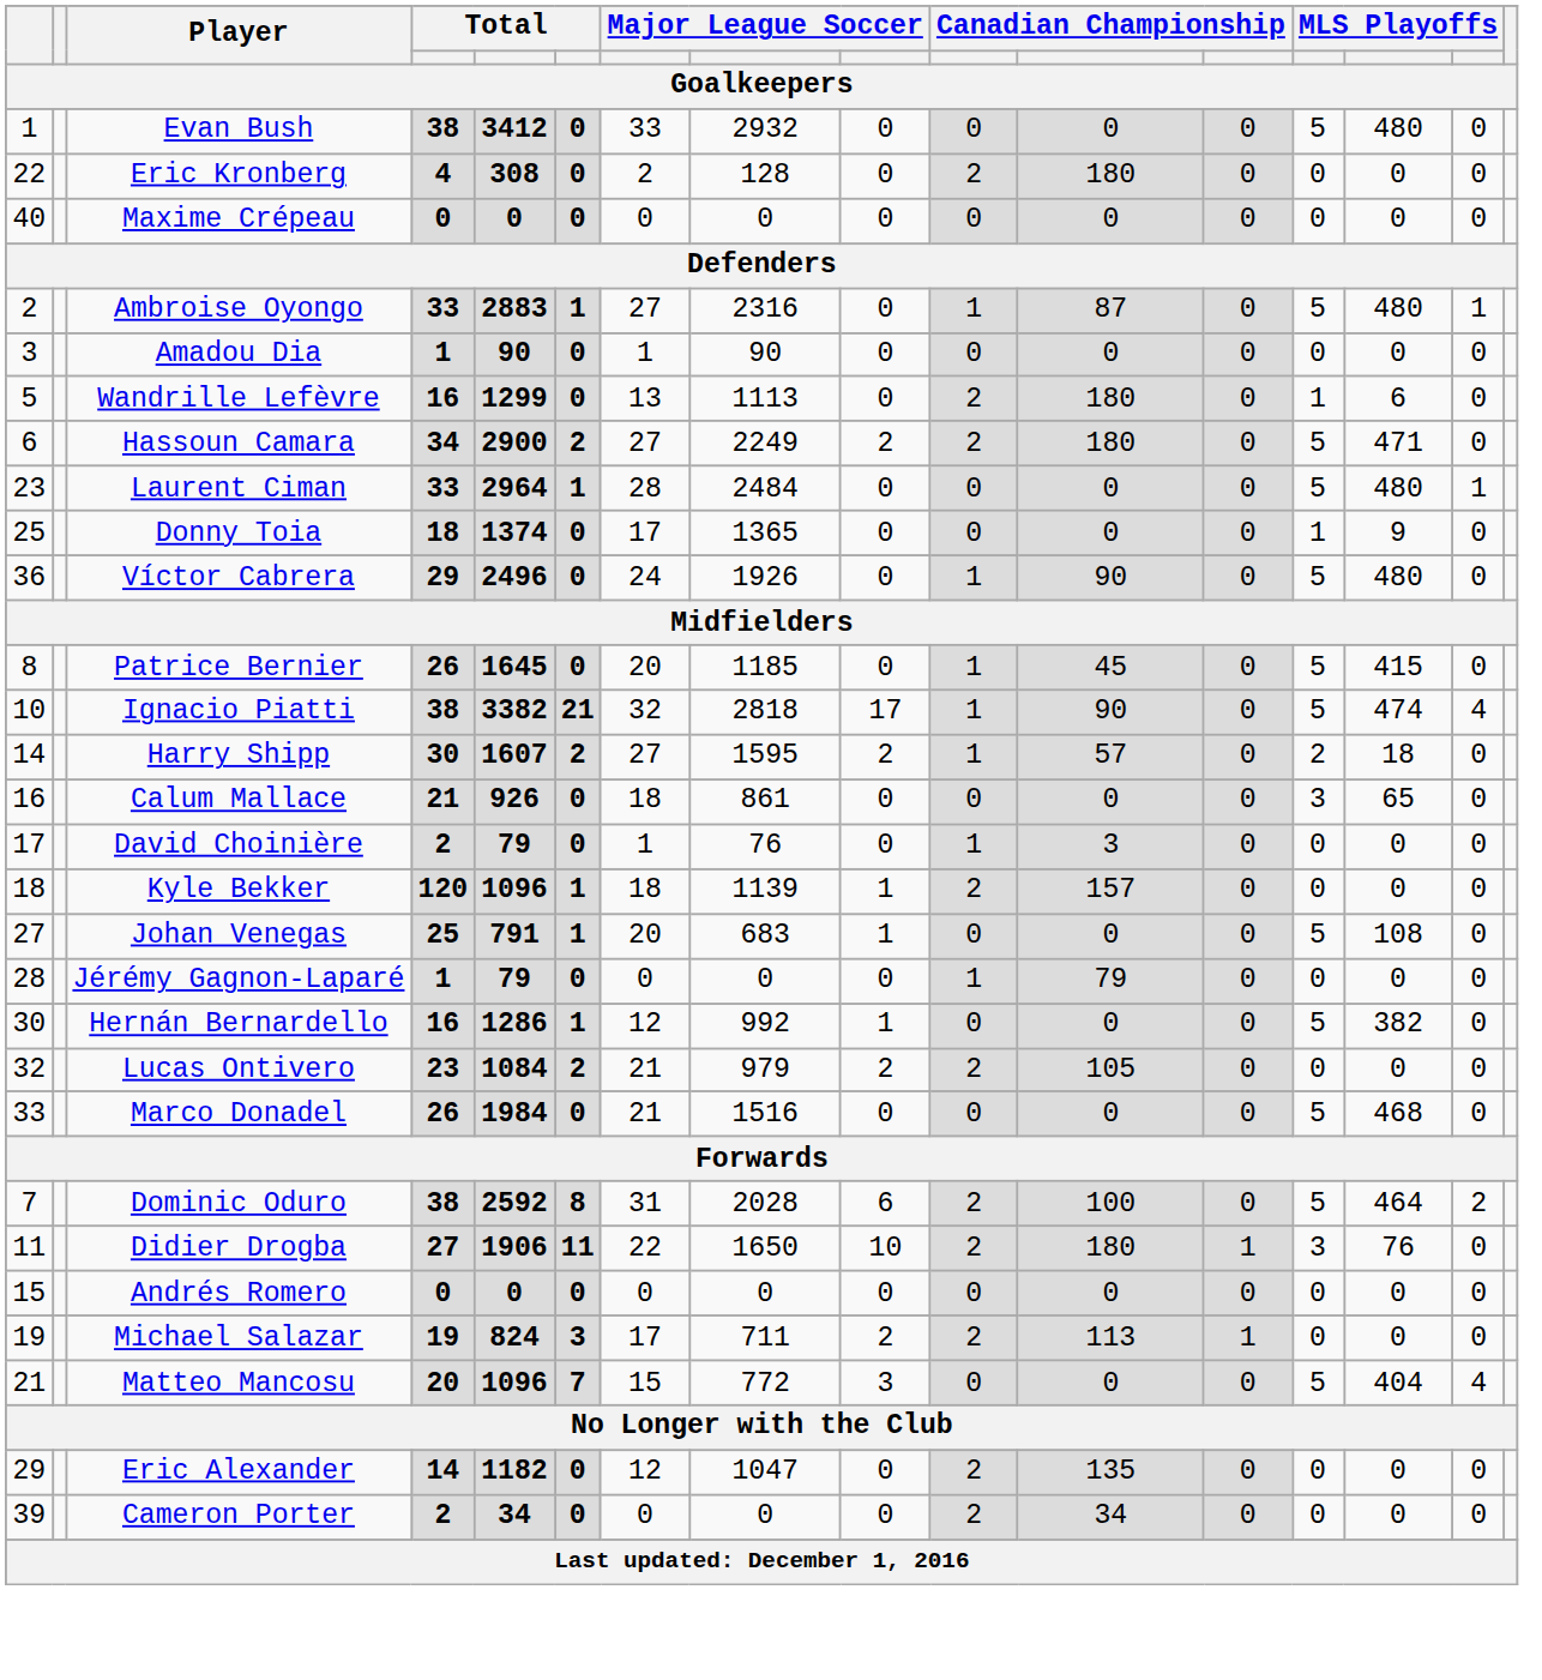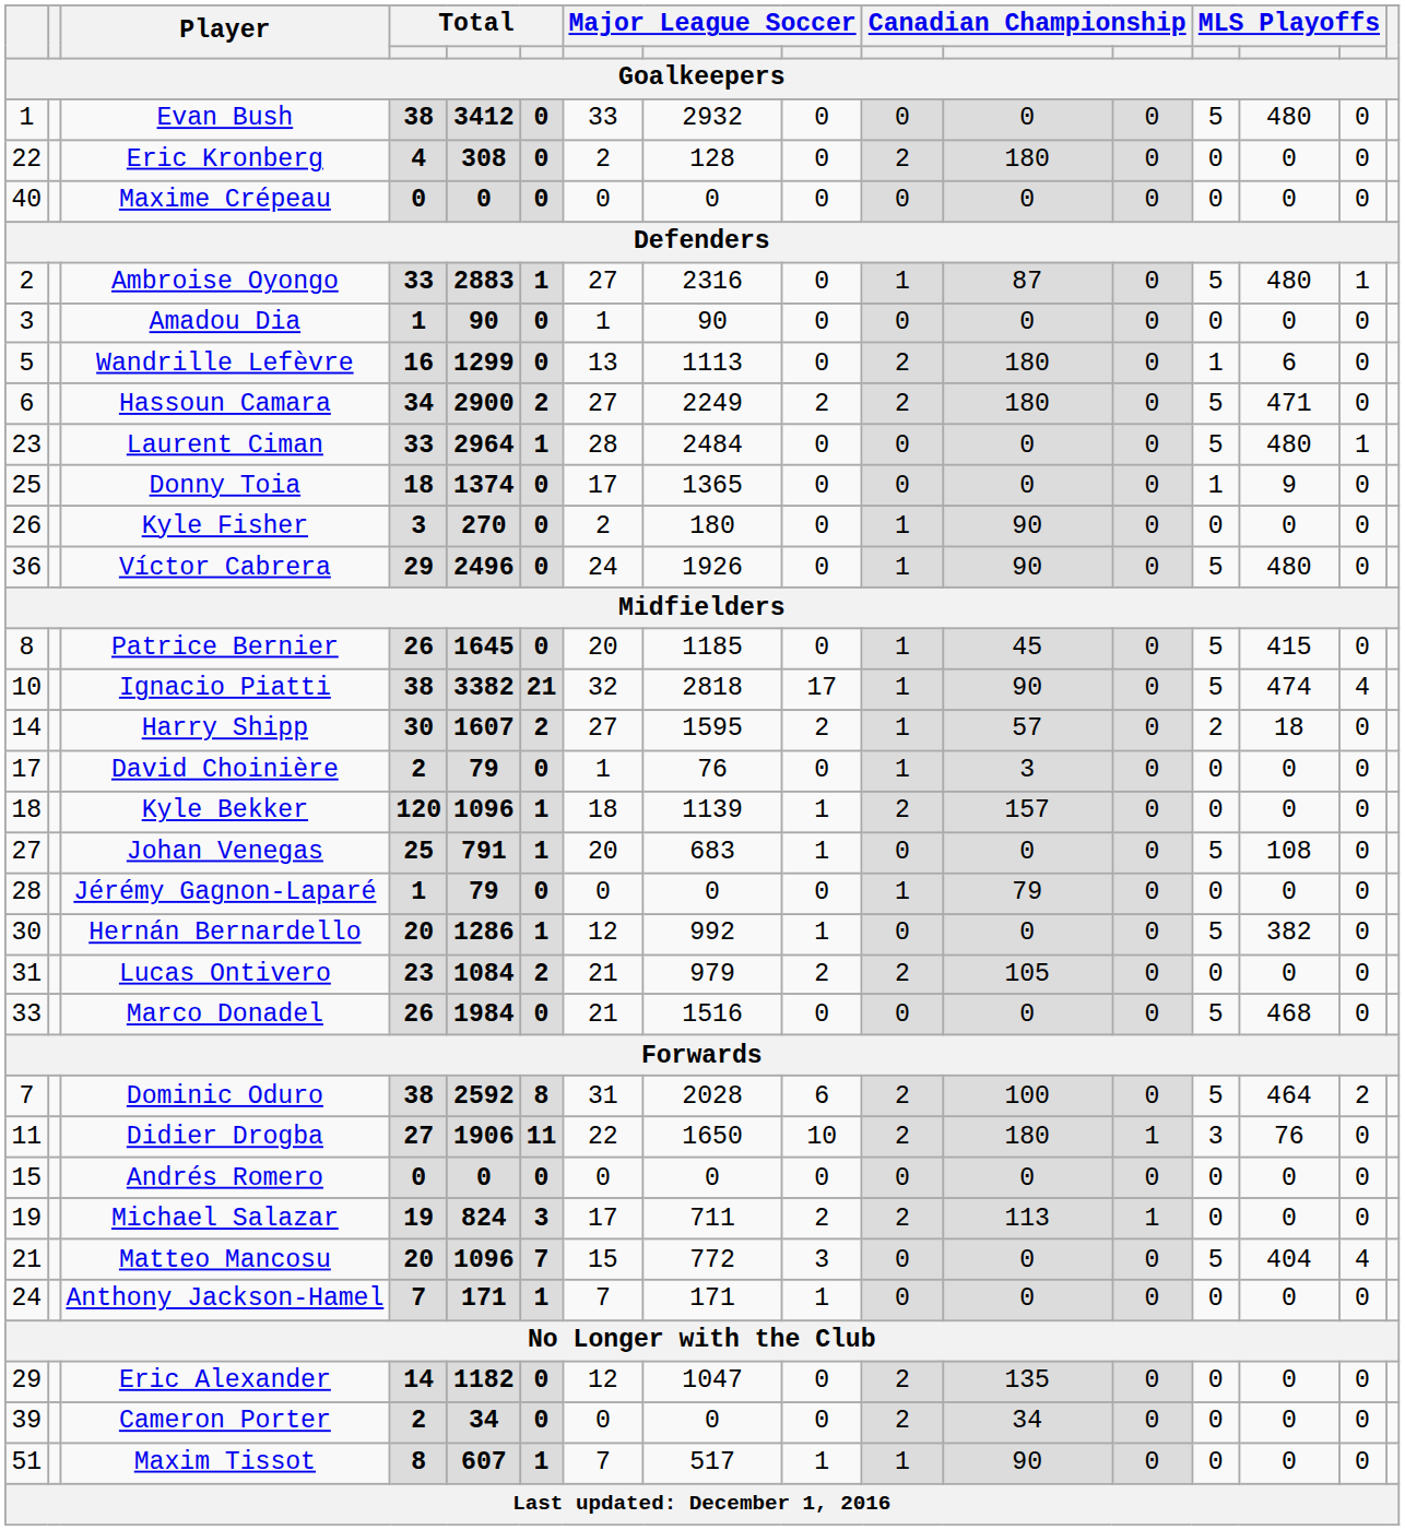 <table class="wikitable sortable alternance" Style="text-align:  center;font-size:95%">
 <tr>
 <th rowspan="2"></th>
 <th rowspan="2"></th>
 <th rowspan="2">Player</th>
 <th colspan="3">Total</th>
 <th colspan="3"><a href='#'>Major League Soccer</a></th>
 <th colspan="3"><a href='#'>Canadian Championship</a></th>
 <th colspan="3"><a href='#'>MLS Playoffs</a></th>
 <th rowspan="2"></th>
 </tr>
 <tr>
 <th></th>
 <th></th>
 <th></th>
 <th></th>
 <th></th>
 <th></th>
 <th></th>
 <th></th>
 <th></th>
 <th></th>
 <th></th>
 <th></th>
 </tr>
 <tr>
 <th colspan="16">Goalkeepers</th>
 </tr>
 <tr>
 <td>1</td>
 <td></td>
 <td><a href='#'>Evan Bush</a></td>
 <td style="background:#DCDCDC"><strong>38</strong> </td>
 <td style="background:#DCDCDC"><strong>3412</strong> </td>
 <td style="background:#DCDCDC"><strong>0</strong> </td>
 <td>33 </td>
 <td>2932 </td>
 <td>0 </td>
 <td style="background:#DCDCDC">0 </td>
 <td style="background:#DCDCDC">0 </td>
 <td style="background:#DCDCDC">0 </td>
 <td>5 </td>
 <td>480 </td>
 <td>0 </td>
 <td></td>
 </tr>
 <tr>
 <td>22</td>
 <td></td>
 <td><a href='#'>Eric Kronberg</a></td>
 <td style="background:#DCDCDC"><strong>4</strong> </td>
 <td style="background:#DCDCDC"><strong>308</strong> </td>
 <td style="background:#DCDCDC"><strong>0</strong> </td>
 <td>2 </td>
 <td>128 </td>
 <td>0 </td>
 <td style="background:#DCDCDC">2 </td>
 <td style="background:#DCDCDC">180 </td>
 <td style="background:#DCDCDC">0 </td>
 <td>0 </td>
 <td>0 </td>
 <td>0 </td>
 <td></td>
 </tr>
 <tr>
 <td>40</td>
 <td></td>
 <td><a href='#'>Maxime Crépeau</a></td>
 <td style="background:#DCDCDC"><strong>0</strong> </td>
 <td style="background:#DCDCDC"><strong>0</strong> </td>
 <td style="background:#DCDCDC"><strong>0</strong> </td>
 <td>0 </td>
 <td>0 </td>
 <td>0 </td>
 <td style="background:#DCDCDC">0 </td>
 <td style="background:#DCDCDC">0 </td>
 <td style="background:#DCDCDC">0 </td>
 <td>0 </td>
 <td>0 </td>
 <td>0 </td>
 <td></td>
 </tr>
 <tr>
 <th colspan="16">Defenders</th>
 </tr>
 <tr>
 <td>2</td>
 <td></td>
 <td><a href='#'>Ambroise Oyongo</a></td>
 <td style="background:#DCDCDC"><strong>33</strong> </td>
 <td style="background:#DCDCDC"><strong>2883</strong> </td>
 <td style="background:#DCDCDC"><strong>1</strong> </td>
 <td>27 </td>
 <td>2316 </td>
 <td>0 </td>
 <td style="background:#DCDCDC">1 </td>
 <td style="background:#DCDCDC">87 </td>
 <td style="background:#DCDCDC">0 </td>
 <td>5 </td>
 <td>480 </td>
 <td>1 </td>
 <td></td>
 </tr>
 <tr>
 <td>3</td>
 <td></td>
 <td><a href='#'>Amadou Dia</a></td>
 <td style="background:#DCDCDC"><strong>1</strong> </td>
 <td style="background:#DCDCDC"><strong>90</strong> </td>
 <td style="background:#DCDCDC"><strong>0</strong> </td>
 <td>1 </td>
 <td>90 </td>
 <td>0 </td>
 <td style="background:#DCDCDC">0 </td>
 <td style="background:#DCDCDC">0 </td>
 <td style="background:#DCDCDC">0 </td>
 <td>0 </td>
 <td>0 </td>
 <td>0 </td>
 <td></td>
 </tr>
 <tr>
 <td>5</td>
 <td></td>
 <td><a href='#'>Wandrille Lefèvre</a></td>
 <td style="background:#DCDCDC"><strong>16</strong> </td>
 <td style="background:#DCDCDC"><strong>1299</strong> </td>
 <td style="background:#DCDCDC"><strong>0</strong> </td>
 <td>13 </td>
 <td>1113 </td>
 <td>0 </td>
 <td style="background:#DCDCDC">2 </td>
 <td style="background:#DCDCDC">180 </td>
 <td style="background:#DCDCDC">0 </td>
 <td>1 </td>
 <td>6 </td>
 <td>0 </td>
 <td></td>
 </tr>
 <tr>
 <td>6</td>
 <td></td>
 <td><a href='#'>Hassoun Camara</a></td>
 <td style="background:#DCDCDC"><strong>34</strong> </td>
 <td style="background:#DCDCDC"><strong>2900</strong> </td>
 <td style="background:#DCDCDC"><strong>2</strong> </td>
 <td>27 </td>
 <td>2249 </td>
 <td>2 </td>
 <td style="background:#DCDCDC">2 </td>
 <td style="background:#DCDCDC">180 </td>
 <td style="background:#DCDCDC">0 </td>
 <td>5 </td>
 <td>471 </td>
 <td>0 </td>
 <td></td>
 </tr>
 <tr>
 <td>23</td>
 <td></td>
 <td><a href='#'>Laurent Ciman</a></td>
 <td style="background:#DCDCDC"><strong>33</strong> </td>
 <td style="background:#DCDCDC"><strong>2964</strong> </td>
 <td style="background:#DCDCDC"><strong>1</strong> </td>
 <td>28 </td>
 <td>2484 </td>
 <td>0 </td>
 <td style="background:#DCDCDC">0 </td>
 <td style="background:#DCDCDC">0 </td>
 <td style="background:#DCDCDC">0 </td>
 <td>5 </td>
 <td>480 </td>
 <td>1 </td>
 <td></td>
 </tr>
 <tr>
 <td>25</td>
 <td></td>
 <td><a href='#'>Donny Toia</a></td>
 <td style="background:#DCDCDC"><strong>18</strong> </td>
 <td style="background:#DCDCDC"><strong>1374</strong> </td>
 <td style="background:#DCDCDC"><strong>0</strong> </td>
 <td>17 </td>
 <td>1365 </td>
 <td>0 </td>
 <td style="background:#DCDCDC">0 </td>
 <td style="background:#DCDCDC">0 </td>
 <td style="background:#DCDCDC">0 </td>
 <td>1 </td>
 <td>9 </td>
 <td>0 </td>
 <td></td>
 </tr>
 <tr>
+<td>26</td>
+<td></td>
+<td><a href='#'>Kyle Fisher</a></td>
+<td style="background:#DCDCDC"><strong>3</strong> </td>
+<td style="background:#DCDCDC"><strong>270</strong> </td>
+<td style="background:#DCDCDC"><strong>0</strong> </td>
+<td>2 </td>
+<td>180 </td>
+<td>0 </td>
+<td style="background:#DCDCDC">1 </td>
+<td style="background:#DCDCDC">90 </td>
+<td style="background:#DCDCDC">0 </td>
+<td>0 </td>
+<td>0 </td>
+<td>0 </td>
+<td></td>
+</tr>
+<tr>
 <td>36</td>
 <td></td>
 <td><a href='#'>Víctor Cabrera</a></td>
 <td style="background:#DCDCDC"><strong>29</strong> </td>
 <td style="background:#DCDCDC"><strong>2496</strong> </td>
 <td style="background:#DCDCDC"><strong>0</strong> </td>
 <td>24 </td>
 <td>1926 </td>
 <td>0 </td>
 <td style="background:#DCDCDC">1 </td>
 <td style="background:#DCDCDC">90 </td>
 <td style="background:#DCDCDC">0 </td>
 <td>5 </td>
 <td>480 </td>
 <td>0 </td>
 <td></td>
 </tr>
 <tr>
 <th colspan="16">Midfielders</th>
 </tr>
 <tr>
 <td>8</td>
 <td></td>
 <td><a href='#'>Patrice Bernier</a></td>
 <td style="background:#DCDCDC"><strong>26</strong> </td>
 <td style="background:#DCDCDC"><strong>1645</strong> </td>
 <td style="background:#DCDCDC"><strong>0</strong> </td>
 <td>20 </td>
 <td>1185 </td>
 <td>0 </td>
 <td style="background:#DCDCDC">1 </td>
 <td style="background:#DCDCDC">45 </td>
 <td style="background:#DCDCDC">0 </td>
 <td>5 </td>
 <td>415 </td>
 <td>0 </td>
 <td></td>
 </tr>
 <tr>
 <td>10</td>
 <td></td>
 <td><a href='#'>Ignacio Piatti</a></td>
 <td style="background:#DCDCDC"><strong>38</strong> </td>
 <td style="background:#DCDCDC"><strong>3382</strong> </td>
 <td style="background:#DCDCDC"><strong>21</strong> </td>
 <td>32 </td>
 <td>2818 </td>
 <td>17 </td>
 <td style="background:#DCDCDC">1 </td>
 <td style="background:#DCDCDC">90 </td>
 <td style="background:#DCDCDC">0 </td>
 <td>5 </td>
 <td>474 </td>
 <td>4 </td>
 <td></td>
 </tr>
 <tr>
 <td>14</td>
 <td></td>
 <td><a href='#'>Harry Shipp</a></td>
 <td style="background:#DCDCDC"><strong>30</strong> </td>
 <td style="background:#DCDCDC"><strong>1607</strong> </td>
 <td style="background:#DCDCDC"><strong>2</strong> </td>
 <td>27 </td>
 <td>1595 </td>
 <td>2 </td>
 <td style="background:#DCDCDC">1 </td>
 <td style="background:#DCDCDC">57 </td>
 <td style="background:#DCDCDC">0 </td>
 <td>2 </td>
 <td>18 </td>
-<td>0 </td>
-<td></td>
-</tr>
-<tr>
-<td>16</td>
-<td></td>
-<td><a href='#'>Calum Mallace</a></td>
-<td style="background:#DCDCDC"><strong>21</strong> </td>
-<td style="background:#DCDCDC"><strong>926</strong> </td>
-<td style="background:#DCDCDC"><strong>0</strong> </td>
-<td>18 </td>
-<td>861 </td>
-<td>0 </td>
-<td style="background:#DCDCDC">0 </td>
-<td style="background:#DCDCDC">0 </td>
-<td style="background:#DCDCDC">0 </td>
-<td>3 </td>
-<td>65 </td>
 <td>0 </td>
 <td></td>
 </tr>
 <tr>
 <td>17</td>
 <td></td>
 <td><a href='#'>David Choinière</a></td>
 <td style="background:#DCDCDC"><strong>2</strong> </td>
 <td style="background:#DCDCDC"><strong>79</strong> </td>
 <td style="background:#DCDCDC"><strong>0</strong> </td>
 <td>1 </td>
 <td>76 </td>
 <td>0 </td>
 <td style="background:#DCDCDC">1 </td>
 <td style="background:#DCDCDC">3 </td>
 <td style="background:#DCDCDC">0 </td>
 <td>0 </td>
 <td>0 </td>
 <td>0 </td>
 <td></td>
 </tr>
 <tr>
 <td>18</td>
 <td></td>
 <td><a href='#'>Kyle Bekker</a></td>
 <td style="background:#DCDCDC"><strong>120</strong> </td>
 <td style="background:#DCDCDC"><strong>1096</strong> </td>
 <td style="background:#DCDCDC"><strong>1</strong> </td>
 <td>18 </td>
 <td>1139 </td>
 <td>1 </td>
 <td style="background:#DCDCDC">2 </td>
 <td style="background:#DCDCDC">157 </td>
 <td style="background:#DCDCDC">0 </td>
 <td>0 </td>
 <td>0 </td>
 <td>0 </td>
 <td></td>
 </tr>
 <tr>
 <td>27</td>
 <td></td>
 <td><a href='#'>Johan Venegas</a></td>
 <td style="background:#DCDCDC"><strong>25</strong> </td>
 <td style="background:#DCDCDC"><strong>791</strong> </td>
 <td style="background:#DCDCDC"><strong>1</strong> </td>
 <td>20 </td>
 <td>683 </td>
 <td>1 </td>
 <td style="background:#DCDCDC">0 </td>
 <td style="background:#DCDCDC">0 </td>
 <td style="background:#DCDCDC">0 </td>
 <td>5 </td>
 <td>108 </td>
 <td>0 </td>
 <td></td>
 </tr>
 <tr>
 <td>28</td>
 <td></td>
 <td><a href='#'>Jérémy Gagnon-Laparé</a></td>
 <td style="background:#DCDCDC"><strong>1</strong> </td>
 <td style="background:#DCDCDC"><strong>79</strong> </td>
 <td style="background:#DCDCDC"><strong>0</strong> </td>
 <td>0 </td>
 <td>0 </td>
 <td>0 </td>
 <td style="background:#DCDCDC">1 </td>
 <td style="background:#DCDCDC">79 </td>
 <td style="background:#DCDCDC">0 </td>
 <td>0 </td>
 <td>0 </td>
 <td>0 </td>
 <td></td>
 </tr>
 <tr>
 <td>30</td>
 <td></td>
 <td><a href='#'>Hernán Bernardello</a></td>
-<td style="background:#DCDCDC"><strong>16</strong> </td>
+<td style="background:#DCDCDC"><strong>20</strong> </td>
 <td style="background:#DCDCDC"><strong>1286</strong> </td>
 <td style="background:#DCDCDC"><strong>1</strong> </td>
 <td>12 </td>
 <td>992 </td>
 <td>1 </td>
 <td style="background:#DCDCDC">0 </td>
 <td style="background:#DCDCDC">0 </td>
 <td style="background:#DCDCDC">0 </td>
 <td>5 </td>
 <td>382 </td>
 <td>0 </td>
 <td></td>
 </tr>
 <tr>
-<td>32</td>
+<td>31</td>
 <td></td>
 <td><a href='#'>Lucas Ontivero</a></td>
 <td style="background:#DCDCDC"><strong>23</strong> </td>
 <td style="background:#DCDCDC"><strong>1084</strong> </td>
 <td style="background:#DCDCDC"><strong>2</strong> </td>
 <td>21 </td>
 <td>979 </td>
 <td>2 </td>
 <td style="background:#DCDCDC">2 </td>
 <td style="background:#DCDCDC">105 </td>
 <td style="background:#DCDCDC">0 </td>
 <td>0 </td>
 <td>0 </td>
 <td>0 </td>
 <td></td>
 </tr>
 <tr>
 <td>33</td>
 <td></td>
 <td><a href='#'>Marco Donadel</a></td>
 <td style="background:#DCDCDC"><strong>26</strong> </td>
 <td style="background:#DCDCDC"><strong>1984</strong> </td>
 <td style="background:#DCDCDC"><strong>0</strong> </td>
 <td>21 </td>
 <td>1516 </td>
 <td>0 </td>
 <td style="background:#DCDCDC">0 </td>
 <td style="background:#DCDCDC">0 </td>
 <td style="background:#DCDCDC">0 </td>
 <td>5 </td>
 <td>468 </td>
 <td>0 </td>
 <td></td>
 </tr>
 <tr>
 <th colspan="16">Forwards</th>
 </tr>
 <tr>
 <td>7</td>
 <td></td>
 <td><a href='#'>Dominic Oduro</a></td>
 <td style="background:#DCDCDC"><strong>38</strong> </td>
 <td style="background:#DCDCDC"><strong>2592</strong> </td>
 <td style="background:#DCDCDC"><strong>8</strong> </td>
 <td>31 </td>
 <td>2028 </td>
 <td>6 </td>
 <td style="background:#DCDCDC">2 </td>
 <td style="background:#DCDCDC">100 </td>
 <td style="background:#DCDCDC">0 </td>
 <td>5 </td>
 <td>464 </td>
 <td>2 </td>
 <td></td>
 </tr>
 <tr>
 <td>11</td>
 <td></td>
 <td><a href='#'>Didier Drogba</a></td>
 <td style="background:#DCDCDC"><strong>27</strong> </td>
 <td style="background:#DCDCDC"><strong>1906</strong> </td>
 <td style="background:#DCDCDC"><strong>11</strong> </td>
 <td>22 </td>
 <td>1650 </td>
 <td>10 </td>
 <td style="background:#DCDCDC">2 </td>
 <td style="background:#DCDCDC">180 </td>
 <td style="background:#DCDCDC">1 </td>
 <td>3 </td>
 <td>76 </td>
 <td>0 </td>
 <td></td>
 </tr>
 <tr>
 <td>15</td>
 <td></td>
 <td><a href='#'>Andrés Romero</a></td>
 <td style="background:#DCDCDC"><strong>0</strong> </td>
 <td style="background:#DCDCDC"><strong>0</strong> </td>
 <td style="background:#DCDCDC"><strong>0</strong> </td>
 <td>0 </td>
 <td>0 </td>
 <td>0 </td>
 <td style="background:#DCDCDC">0 </td>
 <td style="background:#DCDCDC">0 </td>
 <td style="background:#DCDCDC">0 </td>
 <td>0 </td>
 <td>0 </td>
 <td>0 </td>
 <td></td>
 </tr>
 <tr>
 <td>19</td>
 <td></td>
 <td><a href='#'>Michael Salazar</a></td>
 <td style="background:#DCDCDC"><strong>19</strong> </td>
 <td style="background:#DCDCDC"><strong>824</strong> </td>
 <td style="background:#DCDCDC"><strong>3</strong> </td>
 <td>17 </td>
 <td>711 </td>
 <td>2 </td>
 <td style="background:#DCDCDC">2 </td>
 <td style="background:#DCDCDC">113 </td>
 <td style="background:#DCDCDC">1 </td>
 <td>0 </td>
 <td>0 </td>
 <td>0 </td>
 <td></td>
 </tr>
 <tr>
 <td>21</td>
 <td></td>
 <td><a href='#'>Matteo Mancosu</a></td>
 <td style="background:#DCDCDC"><strong>20</strong> </td>
 <td style="background:#DCDCDC"><strong>1096</strong> </td>
 <td style="background:#DCDCDC"><strong>7</strong> </td>
 <td>15 </td>
 <td>772 </td>
 <td>3 </td>
 <td style="background:#DCDCDC">0 </td>
 <td style="background:#DCDCDC">0 </td>
 <td style="background:#DCDCDC">0 </td>
 <td>5 </td>
 <td>404 </td>
 <td>4 </td>
 <td></td>
 </tr>
 <tr>
+<td>24</td>
+<td></td>
+<td><a href='#'>Anthony Jackson-Hamel</a></td>
+<td style="background:#DCDCDC"><strong>7</strong> </td>
+<td style="background:#DCDCDC"><strong>171</strong> </td>
+<td style="background:#DCDCDC"><strong>1</strong> </td>
+<td>7 </td>
+<td>171 </td>
+<td>1 </td>
+<td style="background:#DCDCDC">0 </td>
+<td style="background:#DCDCDC">0 </td>
+<td style="background:#DCDCDC">0 </td>
+<td>0 </td>
+<td>0 </td>
+<td>0 </td>
+<td></td>
+</tr>
+<tr>
 <th colspan="16">No Longer with the Club</th>
 </tr>
 <tr>
 <td>29</td>
 <td></td>
 <td><a href='#'>Eric Alexander</a></td>
 <td style="background:#DCDCDC"><strong>14</strong> </td>
 <td style="background:#DCDCDC"><strong>1182</strong> </td>
 <td style="background:#DCDCDC"><strong>0</strong> </td>
 <td>12 </td>
 <td>1047 </td>
 <td>0 </td>
 <td style="background:#DCDCDC">2 </td>
 <td style="background:#DCDCDC">135 </td>
 <td style="background:#DCDCDC">0 </td>
 <td>0 </td>
 <td>0 </td>
 <td>0 </td>
 <td></td>
 </tr>
 <tr>
 <td>39</td>
 <td></td>
 <td><a href='#'>Cameron Porter</a></td>
 <td style="background:#DCDCDC"><strong>2</strong> </td>
 <td style="background:#DCDCDC"><strong>34</strong> </td>
 <td style="background:#DCDCDC"><strong>0</strong> </td>
 <td>0 </td>
 <td>0 </td>
 <td>0 </td>
 <td style="background:#DCDCDC">2 </td>
 <td style="background:#DCDCDC">34 </td>
 <td style="background:#DCDCDC">0 </td>
 <td>0 </td>
 <td>0 </td>
 <td>0 </td>
 <td></td>
 </tr>
 <tr>
+<td>51</td>
+<td></td>
+<td><a href='#'>Maxim Tissot</a></td>
+<td style="background:#DCDCDC"><strong>8</strong> </td>
+<td style="background:#DCDCDC"><strong>607</strong> </td>
+<td style="background:#DCDCDC"><strong>1</strong> </td>
+<td>7 </td>
+<td>517 </td>
+<td>1 </td>
+<td style="background:#DCDCDC">1 </td>
+<td style="background:#DCDCDC">90 </td>
+<td style="background:#DCDCDC">0 </td>
+<td>0 </td>
+<td>0 </td>
+<td>0 </td>
+<td></td>
+</tr>
+<tr>
 <th colspan="16"><small>Last updated: December 1, 2016</small></th>
 </tr>
 </table>
